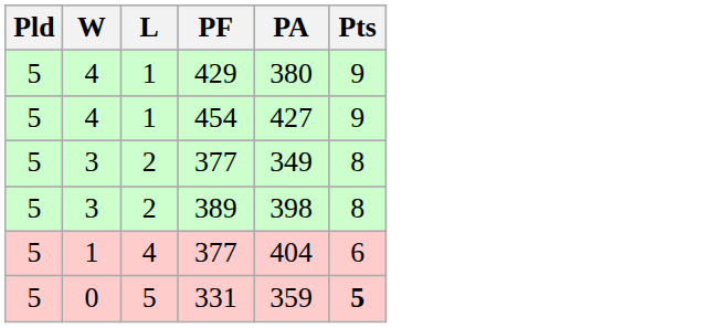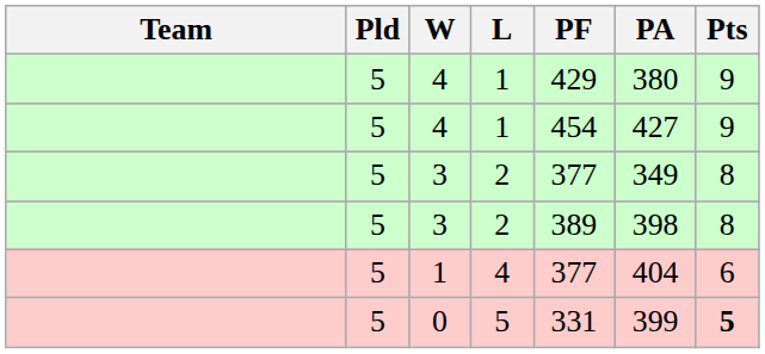 <table class="wikitable" style="text-align:center;">
 <tr>
+<th width=170>Team</th>
 <th width=25>Pld</th>
 <th width=25>W</th>
 <th width=25>L</th>
 <th width=35>PF</th>
 <th width=35>PA</th>
 <th width=25>Pts</th>
 </tr>
 <tr bgcolor=#ccffcc>
+<td align="left"></td>
 <td>5</td>
 <td>4</td>
 <td>1</td>
 <td>429</td>
 <td>380</td>
 <td>9</td>
 </tr>
 <tr bgcolor=#ccffcc>
+<td align="left"></td>
 <td>5</td>
 <td>4</td>
 <td>1</td>
 <td>454</td>
 <td>427</td>
 <td>9</td>
 </tr>
 <tr bgcolor=#ccffcc>
+<td align="left"></td>
 <td>5</td>
 <td>3</td>
 <td>2</td>
 <td>377</td>
 <td>349</td>
 <td>8</td>
 </tr>
 <tr bgcolor=#ccffcc>
+<td align="left"></td>
 <td>5</td>
 <td>3</td>
 <td>2</td>
 <td>389</td>
 <td>398</td>
 <td>8</td>
 </tr>
 <tr bgcolor=#ffcccc>
+<td align="left"></td>
 <td>5</td>
 <td>1</td>
 <td>4</td>
 <td>377</td>
 <td>404</td>
 <td>6</td>
 </tr>
 <tr bgcolor=#ffcccc>
+<td align="left"></td>
 <td>5</td>
 <td>0</td>
 <td>5</td>
 <td>331</td>
-<td>359</td>
+<td>399</td>
 <td><strong>5</strong></td>
 </tr>
 </table>
